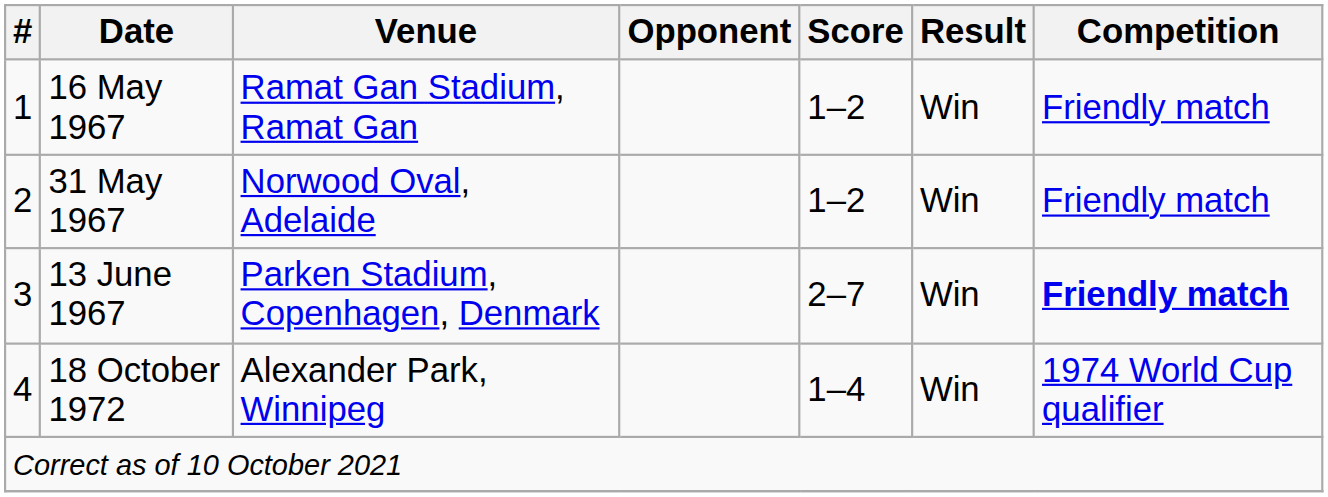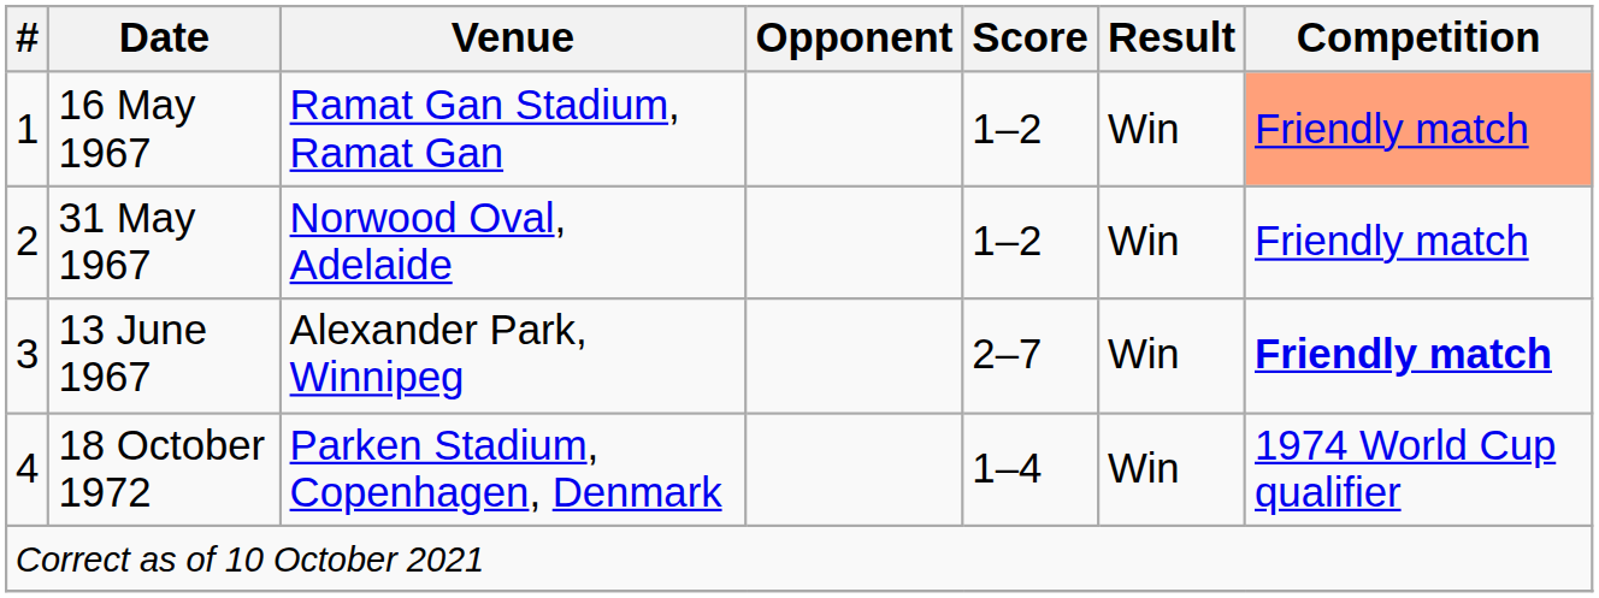 <table class="wikitable">
 <tr>
 <th>#</th>
 <th>Date</th>
 <th>Venue</th>
 <th>Opponent</th>
 <th>Score</th>
 <th>Result</th>
 <th>Competition</th>
 </tr>
 <tr>
 <td>1</td>
 <td>16 May 1967</td>
 <td><a href='#'>Ramat Gan Stadium</a>, <a href='#'>Ramat Gan</a></td>
 <td></td>
 <td>1–2</td>
 <td>Win</td>
-<td><a href='#'>Friendly match</a></td>
+<td style="background: lightsalmon;"><a href='#'>Friendly match</a></td>
 </tr>
 <tr>
 <td>2</td>
 <td>31 May 1967</td>
 <td><a href='#'>Norwood Oval</a>, <a href='#'>Adelaide</a></td>
 <td></td>
 <td>1–2</td>
 <td>Win</td>
 <td><a href='#'>Friendly match</a></td>
 </tr>
 <tr>
 <td>3</td>
 <td>13 June 1967</td>
-<td><a href='#'>Parken Stadium</a>, <a href='#'>Copenhagen</a>, <a href='#'>Denmark</a></td>
+<td>Alexander Park, <a href='#'>Winnipeg</a></td>
 <td></td>
 <td>2–7</td>
 <td>Win</td>
 <td><strong><a href='#'>Friendly match</a></strong></td>
 </tr>
 <tr>
 <td>4</td>
 <td>18 October 1972</td>
-<td>Alexander Park, <a href='#'>Winnipeg</a></td>
+<td><a href='#'>Parken Stadium</a>, <a href='#'>Copenhagen</a>, <a href='#'>Denmark</a></td>
 <td></td>
 <td>1–4</td>
 <td>Win</td>
 <td><a href='#'>1974 World Cup qualifier</a></td>
 </tr>
 <tr>
 <td colspan="12"><small><em>Correct as of 10 October 2021</em></small></td>
 </tr>
 <tr>
 </tr>
 </table>
